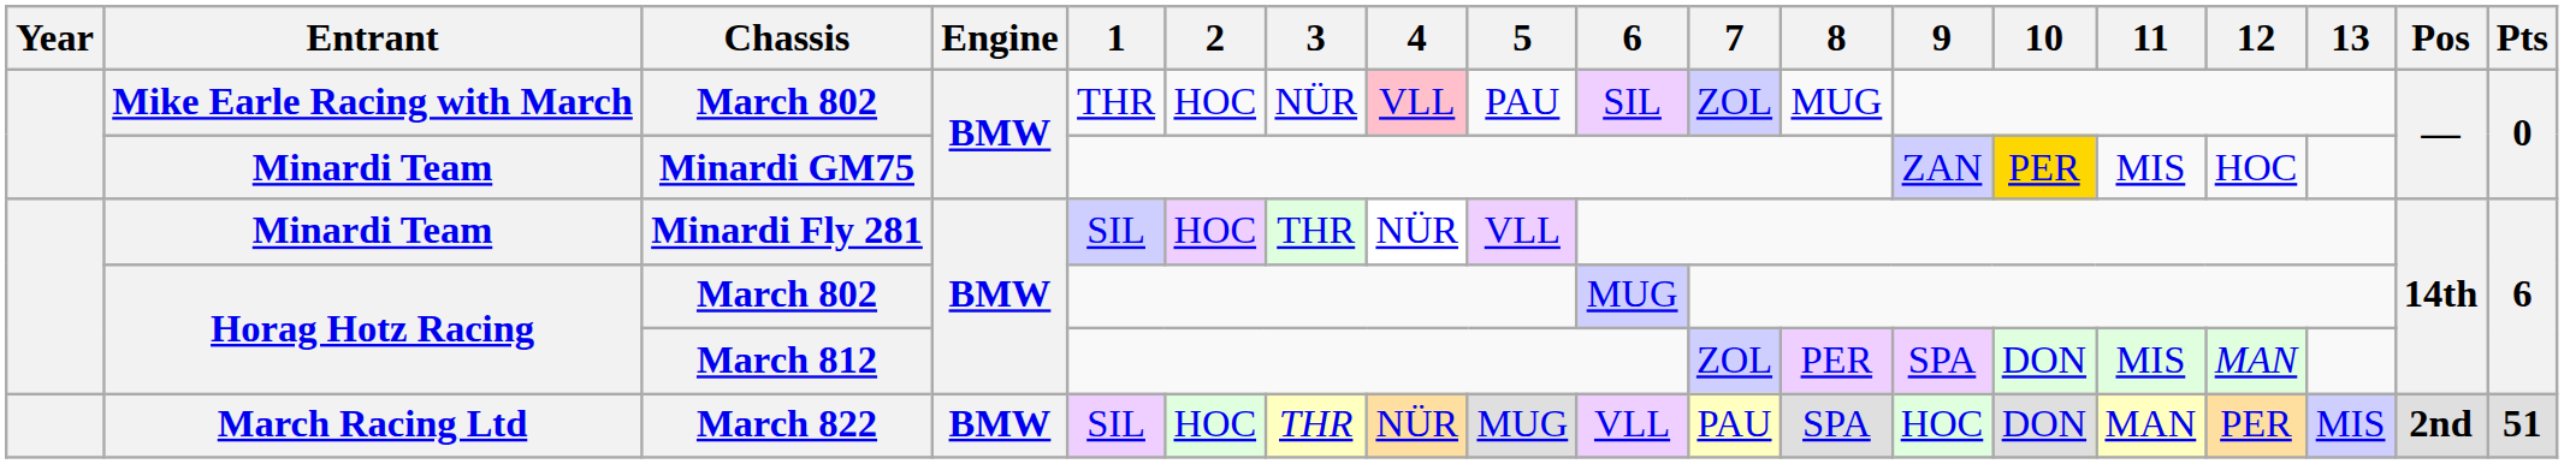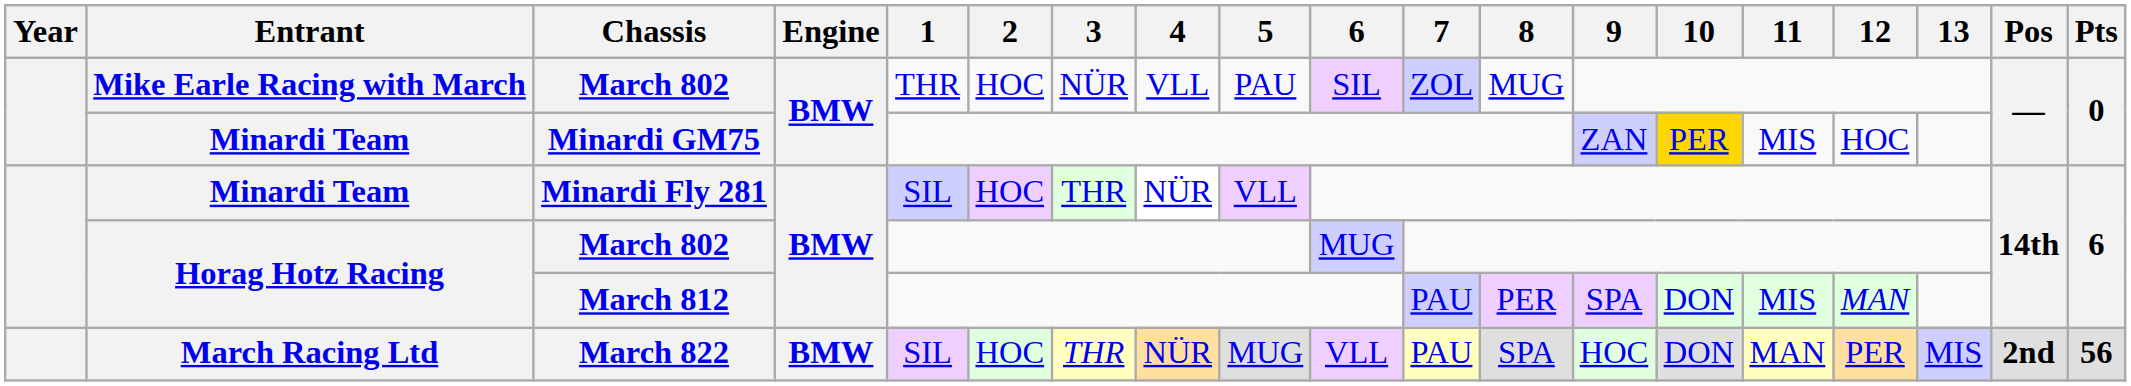 <table class="wikitable" style="text-align:center; font-size:85%">
 <tr>
 <th>Year</th>
 <th>Entrant</th>
 <th>Chassis</th>
 <th>Engine</th>
 <th>1</th>
 <th>2</th>
 <th>3</th>
 <th>4</th>
 <th>5</th>
 <th>6</th>
 <th>7</th>
 <th>8</th>
 <th>9</th>
 <th>10</th>
 <th>11</th>
 <th>12</th>
 <th>13</th>
 <th>Pos</th>
 <th>Pts</th>
 </tr>
 <tr>
 <th rowspan=2></th>
 <th nowrap><a href='#'>Mike Earle Racing with March</a></th>
 <th nowrap><a href='#'>March 802</a></th>
 <th rowspan=2><a href='#'>BMW</a></th>
 <td><a href='#'>THR</a></td>
 <td><a href='#'>HOC</a></td>
 <td><a href='#'>NÜR</a></td>
-<td style="background: pink;"><a href='#'>VLL</a></td>
+<td><a href='#'>VLL</a></td>
 <td><a href='#'>PAU</a></td>
 <td style="background:#efcfff;"><a href='#'>SIL</a><br></td>
 <td style="background:#cfcfff;"><a href='#'>ZOL</a><br></td>
 <td><a href='#'>MUG</a><br></td>
 <td colspan=5></td>
 <th rowspan=2>—</th>
 <th rowspan=2>0</th>
 </tr>
 <tr>
 <th nowrap><a href='#'>Minardi Team</a></th>
 <th nowrap><a href='#'>Minardi GM75</a></th>
 <td colspan=8></td>
 <td style="background:#cfcfff;"><a href='#'>ZAN</a><br></td>
 <td style="background: gold;"><a href='#'>PER</a></td>
 <td><a href='#'>MIS</a></td>
 <td><a href='#'>HOC</a></td>
 <td></td>
 </tr>
 <tr>
 <th rowspan=3></th>
 <th nowrap><a href='#'>Minardi Team</a></th>
 <th nowrap><a href='#'>Minardi Fly 281</a></th>
 <th rowspan=3><a href='#'>BMW</a></th>
 <td style="background:#cfcfff;"><a href='#'>SIL</a><br></td>
 <td style="background:#efcfff;"><a href='#'>HOC</a><br></td>
 <td style="background:#dfffdf;"><a href='#'>THR</a><br></td>
 <td style="background:#fff;"><a href='#'>NÜR</a><br></td>
 <td style="background:#efcfff;"><a href='#'>VLL</a><br></td>
 <td colspan=8></td>
 <th rowspan=3>14th</th>
 <th rowspan=3>6</th>
 </tr>
 <tr>
 <th rowspan=2 nowrap><a href='#'>Horag Hotz Racing</a></th>
 <th nowrap><a href='#'>March 802</a></th>
 <td colspan=5></td>
 <td style="background:#cfcfff;"><a href='#'>MUG</a><br></td>
 <td colspan=7></td>
 </tr>
 <tr>
 <th nowrap><a href='#'>March 812</a></th>
 <td colspan=6></td>
-<td style="background:#cfcfff;"><a href='#'>ZOL</a><br></td>
+<td style="background:#cfcfff;"><a href='#'>PAU</a><br></td>
 <td style="background:#efcfff;"><a href='#'>PER</a><br></td>
 <td style="background:#efcfff;"><a href='#'>SPA</a><br></td>
 <td style="background:#dfffdf;"><a href='#'>DON</a><br></td>
 <td style="background:#dfffdf;"><a href='#'>MIS</a><br></td>
 <td style="background:#dfffdf;"><em><a href='#'>MAN</a></em><br></td>
 <td></td>
 </tr>
 <tr>
 <th></th>
 <th nowrap><a href='#'>March Racing Ltd</a></th>
 <th nowrap><a href='#'>March 822</a></th>
 <th><a href='#'>BMW</a></th>
 <td style="background:#efcfff;"><a href='#'>SIL</a><br></td>
 <td style="background:#dfffdf;"><a href='#'>HOC</a><br></td>
 <td style="background:#ffffbf;"><em><a href='#'>THR</a></em><br></td>
 <td style="background:#ffdf9f;"><a href='#'>NÜR</a><br></td>
 <td style="background:#dfdfdf;"><a href='#'>MUG</a><br></td>
 <td style="background:#efcfff;"><a href='#'>VLL</a><br></td>
 <td style="background:#ffffbf;"><a href='#'>PAU</a><br></td>
 <td style="background:#dfdfdf;"><a href='#'>SPA</a><br></td>
 <td style="background:#dfffdf;"><a href='#'>HOC</a><br></td>
 <td style="background:#dfdfdf;"><a href='#'>DON</a><br></td>
 <td style="background:#ffffbf;"><a href='#'>MAN</a><br></td>
 <td style="background:#ffdf9f;"><a href='#'>PER</a><br></td>
 <td style="background:#cfcfff;"><a href='#'>MIS</a><br></td>
 <td style="background:#dfdfdf;"><strong>2nd</strong></td>
-<td style="background:#dfdfdf;"><strong>51</strong></td>
+<td style="background:#dfdfdf;"><strong>56</strong></td>
 </tr>
 </table>
